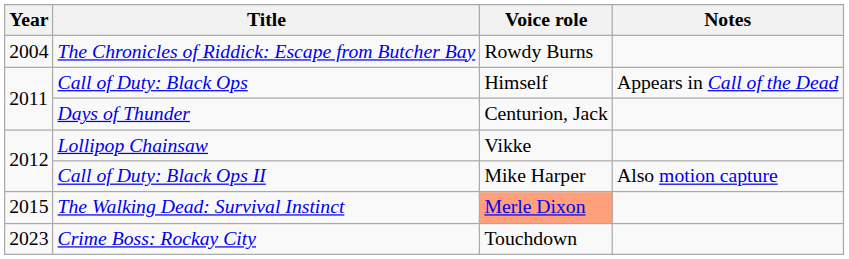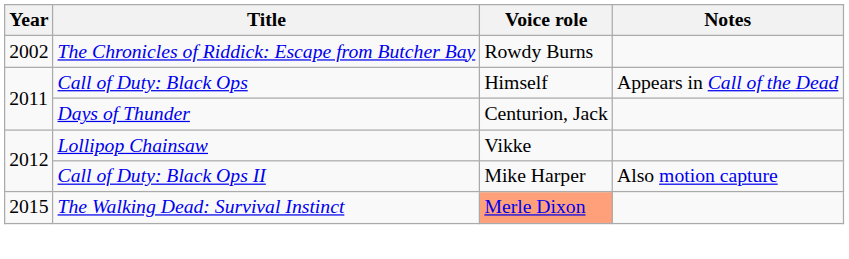 <table class="wikitable sortable">
 <tr>
 <th>Year</th>
 <th>Title</th>
 <th>Voice role</th>
 <th class="unsortable">Notes</th>
 </tr>
 <tr>
-<td>2004</td>
+<td>2002</td>
 <td><em><a href='#'>The Chronicles of Riddick: Escape from Butcher Bay</a></em></td>
 <td>Rowdy Burns</td>
 <td></td>
 </tr>
 <tr>
 <td rowspan="2">2011 </td>
 <td><em><a href='#'>Call of Duty: Black Ops</a></em></td>
 <td>Himself</td>
 <td>Appears in <em><a href='#'>Call of the Dead</a></em></td>
 </tr>
 <tr>
 <td><em><a href='#'>Days of Thunder</a></em></td>
 <td>Centurion, Jack</td>
 <td></td>
 </tr>
 <tr>
 <td rowspan="2">2012</td>
 <td><em><a href='#'>Lollipop Chainsaw</a></em></td>
 <td>Vikke</td>
 <td></td>
 </tr>
 <tr>
 <td><em><a href='#'>Call of Duty: Black Ops II</a></em></td>
 <td>Mike Harper</td>
 <td>Also <a href='#'>motion capture</a></td>
 </tr>
 <tr>
 <td>2015</td>
 <td><em><a href='#'>The Walking Dead: Survival Instinct</a></em></td>
 <td style="background: lightsalmon;"><a href='#'>Merle Dixon</a></td>
 <td></td>
 </tr>
-<tr>
-<td>2023</td>
-<td><em><a href='#'>Crime Boss: Rockay City</a></em></td>
-<td>Touchdown</td>
-<td></td>
-</tr>
 </table>
